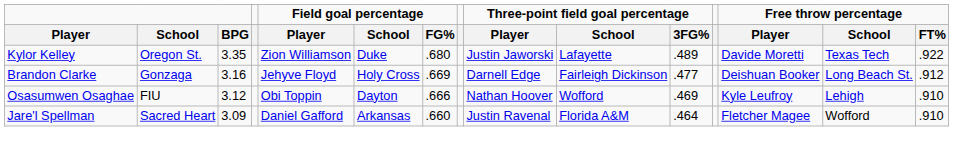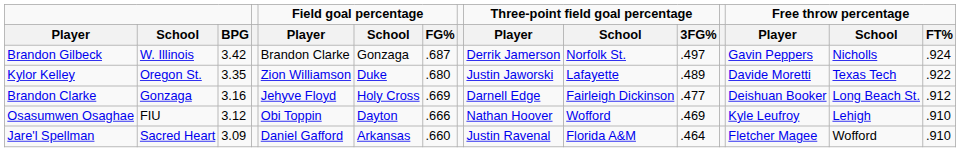 <table class="wikitable" style="text-align: left;">
 <tr>
 <td colspan=3></td>
 <td></td>
 <td colspan=3 style="text-align:center;"><strong>Field goal percentage</strong></td>
 <td></td>
 <td colspan=3 style="text-align:center;"><strong>Three-point field goal percentage</strong></td>
 <td></td>
 <td colspan=3 style="text-align:center;"><strong>Free throw percentage</strong></td>
 </tr>
 <tr>
 <th>Player</th>
 <th>School</th>
 <th>BPG</th>
 <th></th>
 <th>Player</th>
 <th>School</th>
 <th>FG%</th>
 <th></th>
 <th>Player</th>
 <th>School</th>
 <th>3FG%</th>
 <th></th>
 <th>Player</th>
 <th>School</th>
 <th>FT%</th>
+</tr>
+<tr>
+<td><a href='#'>Brandon Gilbeck</a></td>
+<td><a href='#'>W. Illinois</a></td>
+<td>3.42</td>
+<td></td>
+<td>Brandon Clarke</td>
+<td>Gonzaga</td>
+<td>.687</td>
+<td></td>
+<td><a href='#'>Derrik Jamerson</a></td>
+<td><a href='#'>Norfolk St.</a></td>
+<td>.497</td>
+<td></td>
+<td><a href='#'>Gavin Peppers</a></td>
+<td><a href='#'>Nicholls</a></td>
+<td>.924</td>
 </tr>
 <tr>
 <td><a href='#'>Kylor Kelley</a></td>
 <td><a href='#'>Oregon St.</a></td>
 <td>3.35</td>
 <td></td>
 <td><a href='#'>Zion Williamson</a></td>
 <td><a href='#'>Duke</a></td>
 <td>.680</td>
 <td></td>
 <td><a href='#'>Justin Jaworski</a></td>
 <td><a href='#'>Lafayette</a></td>
 <td>.489</td>
 <td></td>
 <td><a href='#'>Davide Moretti</a></td>
 <td><a href='#'>Texas Tech</a></td>
 <td>.922</td>
 </tr>
 <tr>
 <td><a href='#'>Brandon Clarke</a></td>
 <td><a href='#'>Gonzaga</a></td>
 <td>3.16</td>
 <td></td>
 <td><a href='#'>Jehyve Floyd</a></td>
 <td><a href='#'>Holy Cross</a></td>
 <td>.669</td>
 <td></td>
 <td><a href='#'>Darnell Edge</a></td>
 <td><a href='#'>Fairleigh Dickinson</a></td>
 <td>.477</td>
 <td></td>
 <td><a href='#'>Deishuan Booker</a></td>
 <td><a href='#'>Long Beach St.</a></td>
 <td>.912</td>
 </tr>
 <tr>
 <td><a href='#'>Osasumwen Osaghae</a></td>
 <td>FIU</td>
 <td>3.12</td>
 <td></td>
 <td><a href='#'>Obi Toppin</a></td>
 <td><a href='#'>Dayton</a></td>
 <td>.666</td>
 <td></td>
 <td><a href='#'>Nathan Hoover</a></td>
 <td><a href='#'>Wofford</a></td>
 <td>.469</td>
 <td></td>
 <td><a href='#'>Kyle Leufroy</a></td>
 <td><a href='#'>Lehigh</a></td>
 <td>.910</td>
 </tr>
 <tr>
 <td><a href='#'>Jare'l Spellman</a></td>
 <td><a href='#'>Sacred Heart</a></td>
 <td>3.09</td>
 <td></td>
 <td><a href='#'>Daniel Gafford</a></td>
 <td><a href='#'>Arkansas</a></td>
 <td>.660</td>
 <td></td>
 <td><a href='#'>Justin Ravenal</a></td>
 <td><a href='#'>Florida A&M</a></td>
 <td>.464</td>
 <td></td>
 <td><a href='#'>Fletcher Magee</a></td>
 <td>Wofford</td>
 <td>.910</td>
 </tr>
 </table>
